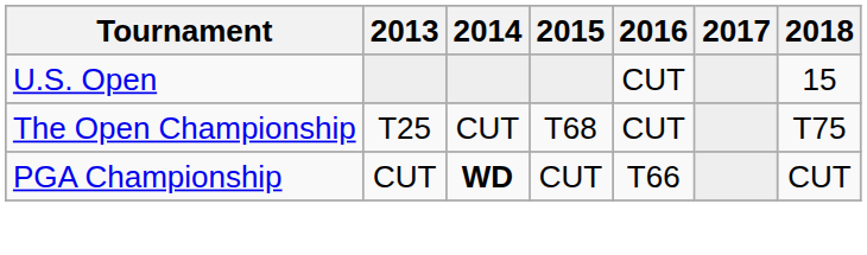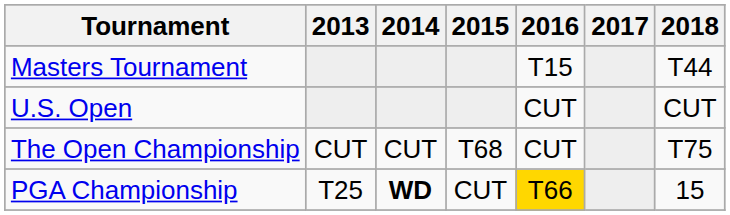 <table class="wikitable" style="font-size:95%;text-align:center;">
 <tr>
 <th>Tournament</th>
 <th>2013</th>
 <th>2014</th>
 <th>2015</th>
 <th>2016</th>
 <th>2017</th>
 <th>2018</th>
 </tr>
 <tr>
+<td align=left><a href='#'>Masters Tournament</a></td>
+<td style="background:#eeeeee;"></td>
+<td style="background:#eeeeee;"></td>
+<td style="background:#eeeeee;"></td>
+<td>T15</td>
+<td style="background:#eeeeee;"></td>
+<td>T44</td>
+</tr>
+<tr>
 <td align=left><a href='#'>U.S. Open</a></td>
 <td style="background:#eeeeee;"></td>
 <td style="background:#eeeeee;"></td>
 <td style="background:#eeeeee;"></td>
 <td>CUT</td>
 <td style="background:#eeeeee;"></td>
-<td>15</td>
+<td>CUT</td>
 </tr>
 <tr>
 <td align=left><a href='#'>The Open Championship</a></td>
-<td>T25</td>
+<td>CUT</td>
 <td>CUT</td>
 <td>T68</td>
 <td>CUT</td>
 <td style="background:#eeeeee;"></td>
 <td>T75</td>
 </tr>
 <tr>
 <td align=left><a href='#'>PGA Championship</a></td>
-<td>CUT</td>
+<td>T25</td>
 <td><strong>WD</strong></td>
 <td>CUT</td>
-<td>T66</td>
+<td style="background: gold;">T66</td>
 <td style="background:#eeeeee;"></td>
-<td>CUT</td>
+<td>15</td>
 </tr>
 </table>
